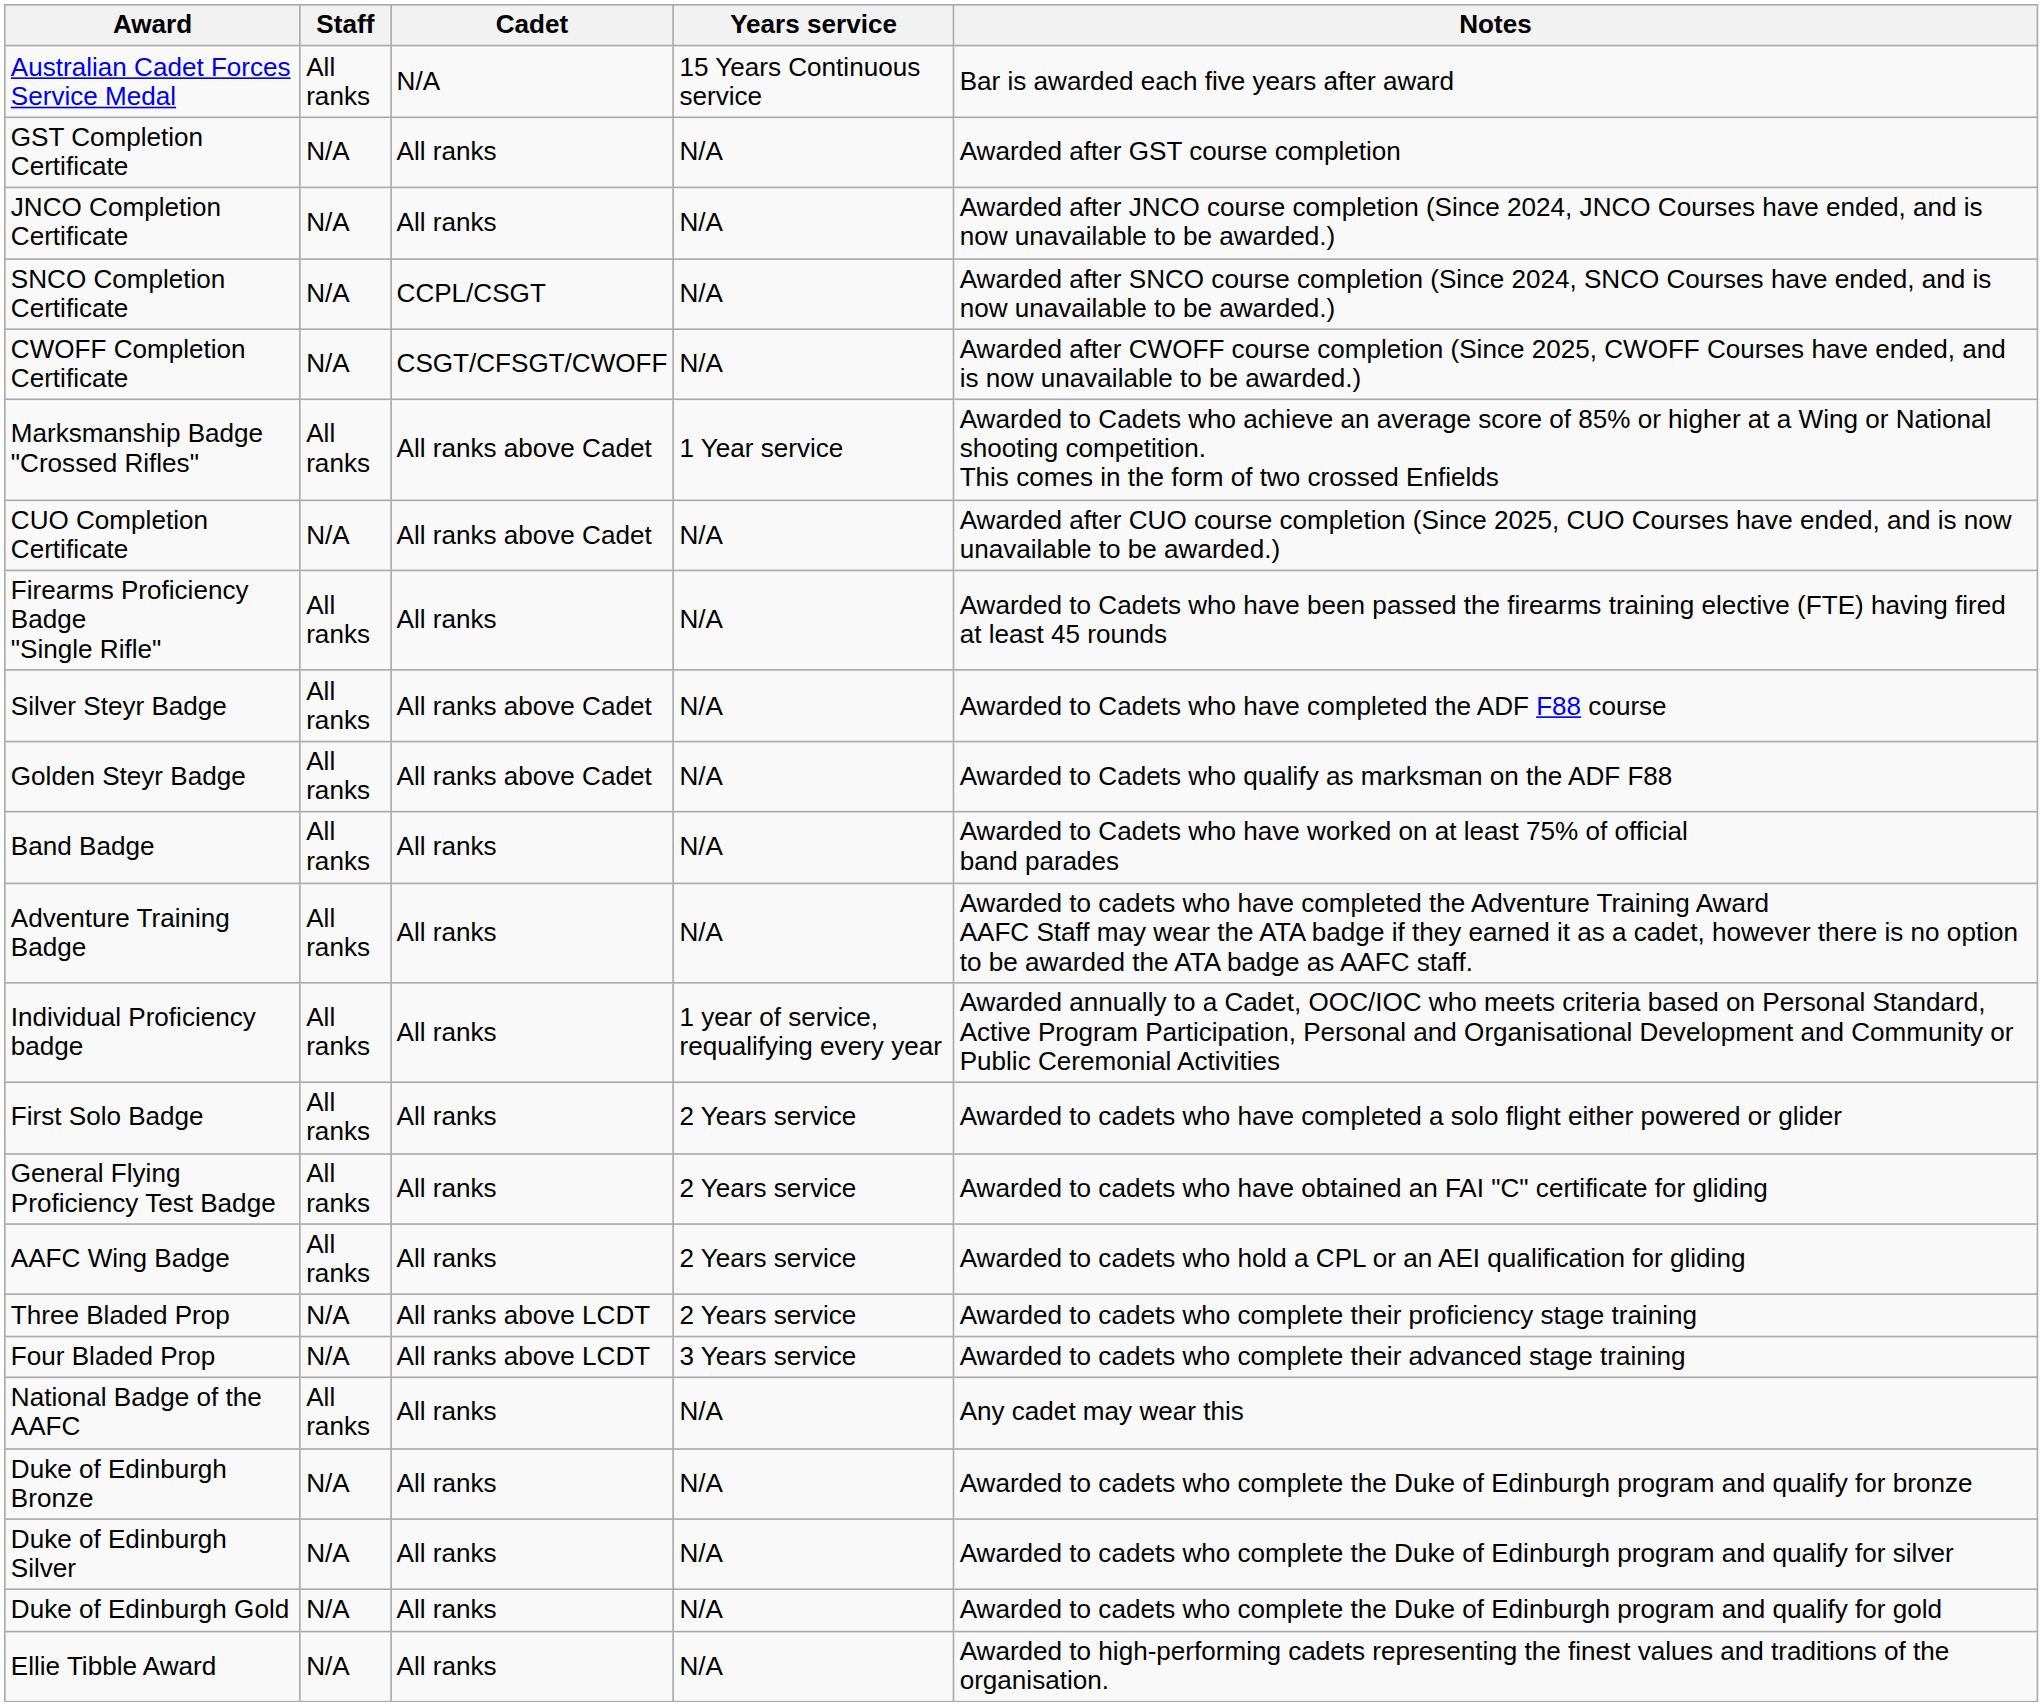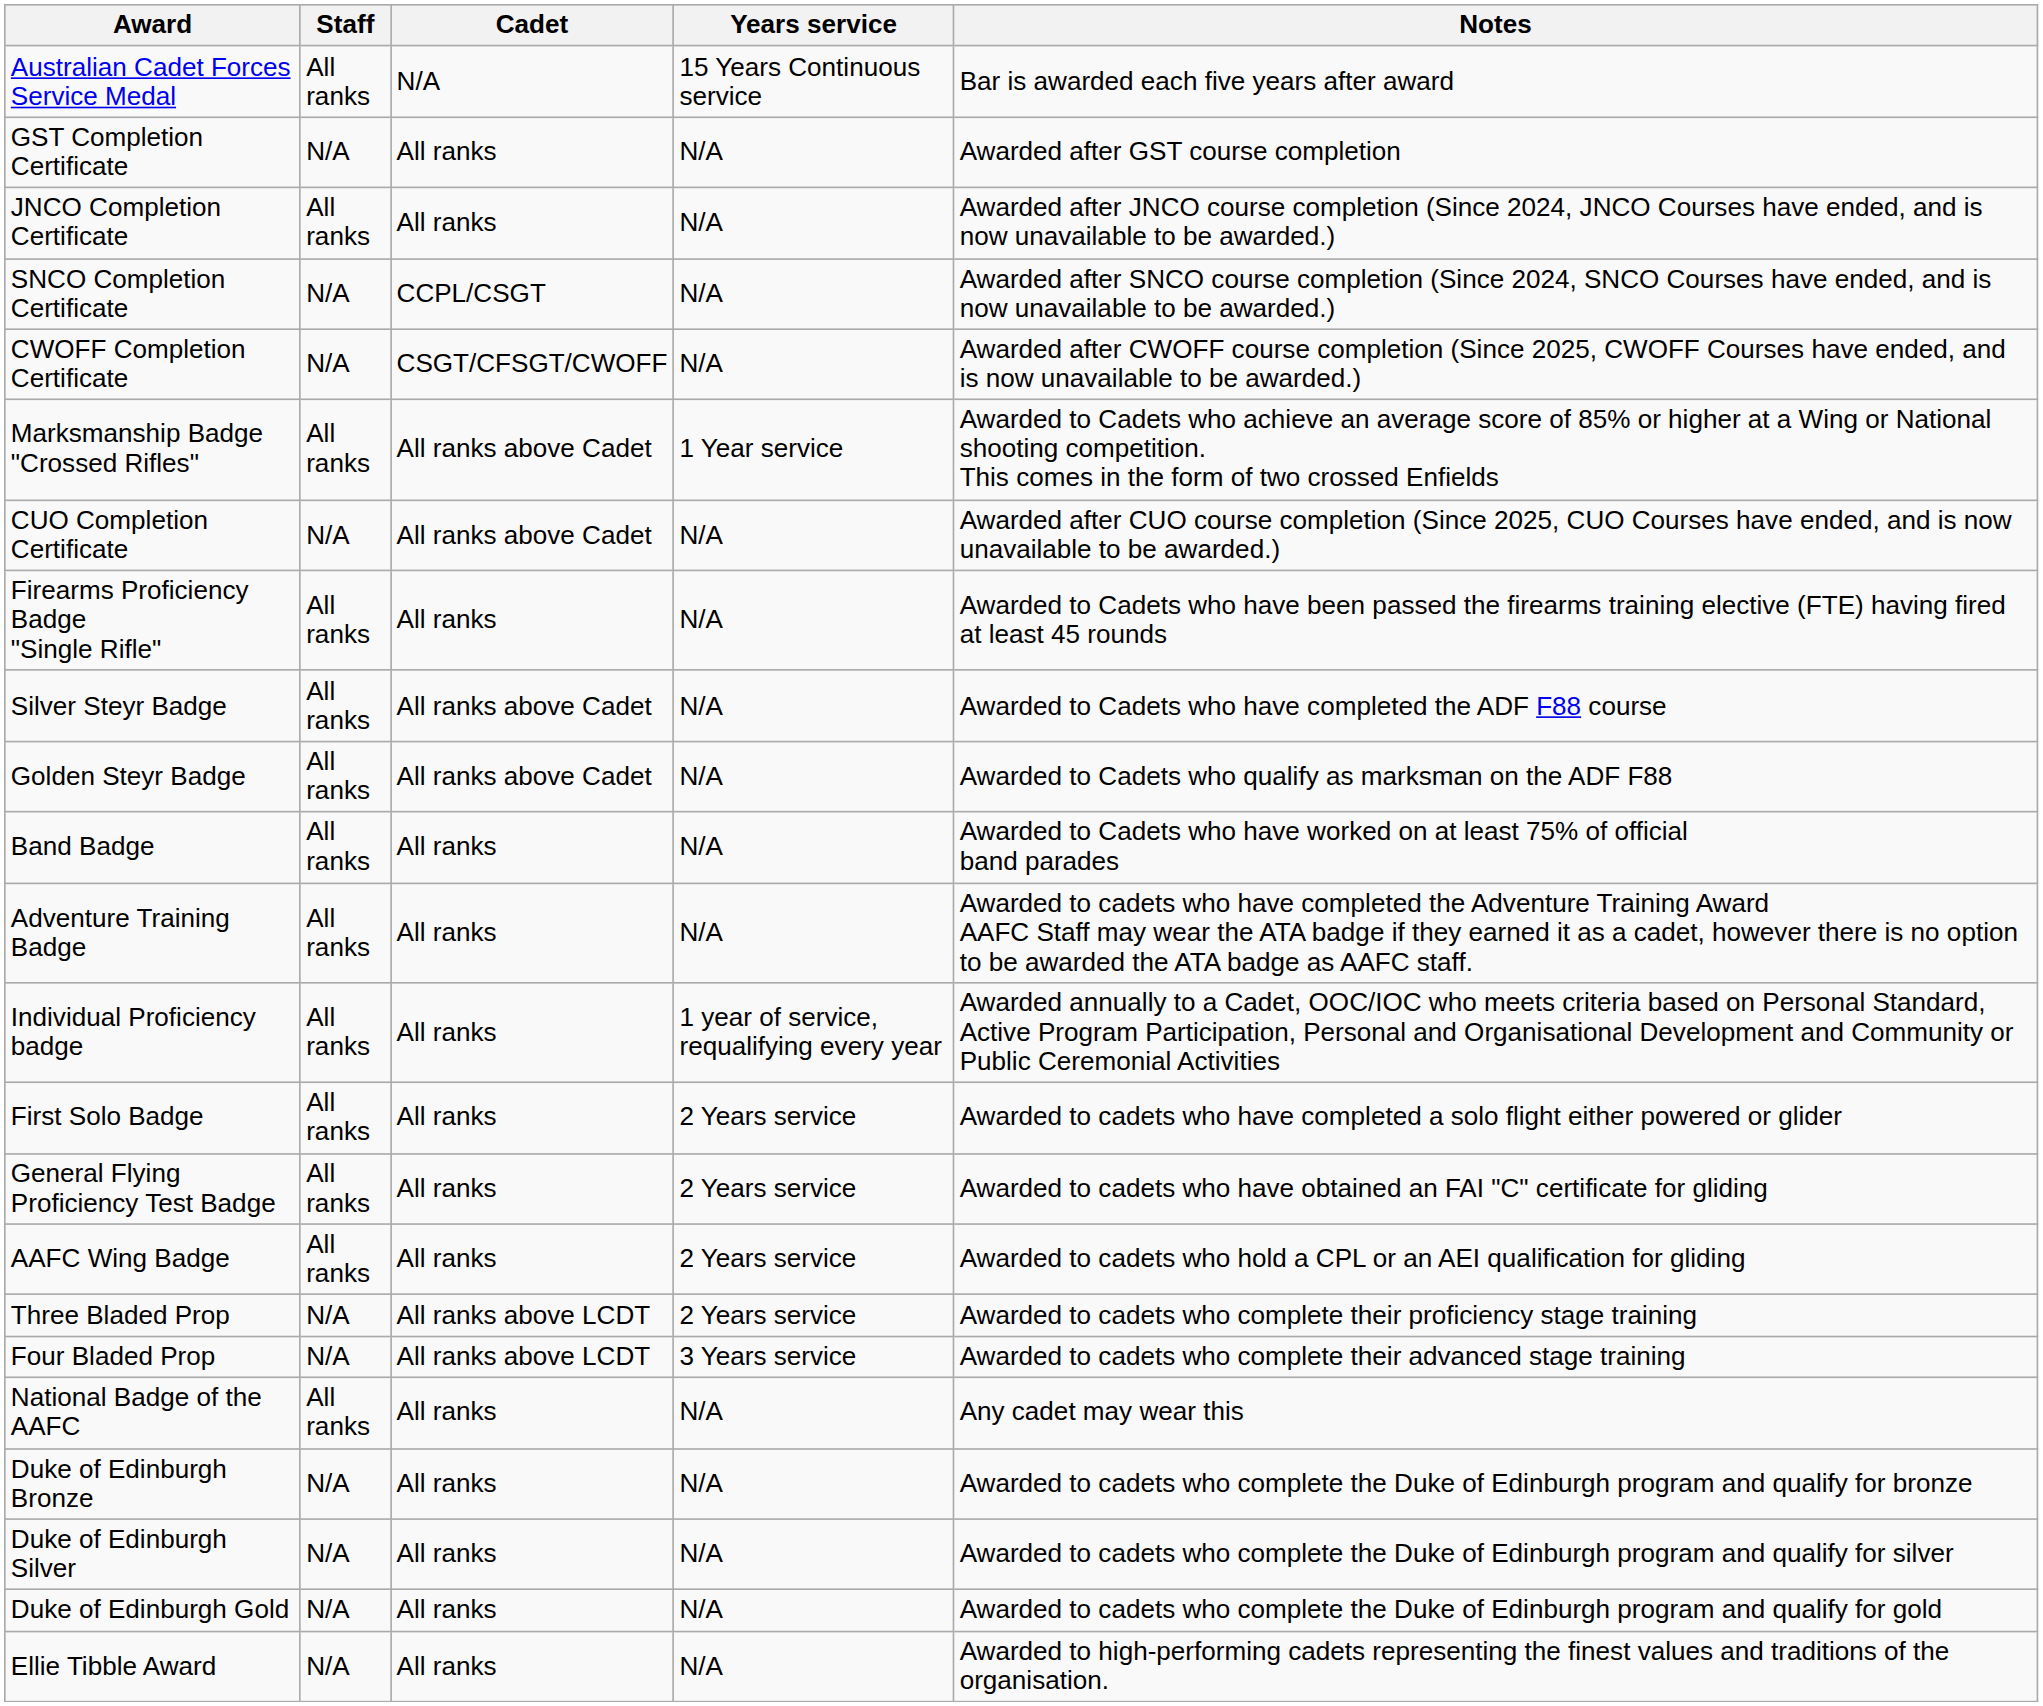 <table class="wikitable">
 <tr>
 <th>Award</th>
 <th>Staff</th>
 <th>Cadet</th>
 <th>Years service</th>
 <th>Notes</th>
 </tr>
 <tr>
 <td><a href='#'>Australian Cadet Forces Service Medal</a></td>
 <td>All ranks</td>
 <td>N/A</td>
 <td>15 Years Continuous service</td>
 <td>Bar is awarded each five years after award</td>
 </tr>
 <tr>
 <td>GST Completion Certificate</td>
 <td>N/A</td>
 <td>All ranks</td>
 <td>N/A</td>
 <td>Awarded after GST course completion</td>
 </tr>
 <tr>
 <td>JNCO Completion Certificate</td>
-<td>N/A</td>
+<td>All ranks</td>
 <td>All ranks</td>
 <td>N/A</td>
 <td>Awarded after JNCO course completion (Since 2024, JNCO Courses have ended, and is now unavailable to be awarded.)</td>
 </tr>
 <tr>
 <td>SNCO Completion Certificate</td>
 <td>N/A</td>
 <td>CCPL/CSGT</td>
 <td>N/A</td>
 <td>Awarded after SNCO course completion (Since 2024, SNCO Courses have ended, and is now unavailable to be awarded.)</td>
 </tr>
 <tr>
 <td>CWOFF Completion Certificate</td>
 <td>N/A</td>
 <td>CSGT/CFSGT/CWOFF</td>
 <td>N/A</td>
 <td>Awarded after CWOFF course completion (Since 2025, CWOFF Courses have ended, and is now unavailable to be awarded.)</td>
 </tr>
 <tr>
 <td>Marksmanship Badge<br>"Crossed Rifles"</td>
 <td>All ranks</td>
 <td>All ranks above Cadet</td>
 <td>1 Year service</td>
 <td>Awarded to Cadets who achieve an average score of 85% or higher at a Wing or National shooting competition.<br>This comes in the form of two crossed Enfields</td>
 </tr>
 <tr>
 <td>CUO Completion Certificate</td>
 <td>N/A</td>
 <td>All ranks above Cadet</td>
 <td>N/A</td>
 <td>Awarded after CUO course completion (Since 2025, CUO Courses have ended, and is now unavailable to be awarded.)</td>
 </tr>
 <tr>
 <td>Firearms Proficiency Badge<br>"Single Rifle"</td>
 <td>All ranks</td>
 <td>All ranks</td>
 <td>N/A</td>
 <td>Awarded to Cadets who have been passed the firearms training elective (FTE) having fired at least 45 rounds</td>
 </tr>
 <tr>
 <td>Silver Steyr Badge</td>
 <td>All ranks</td>
 <td>All ranks above Cadet</td>
 <td>N/A</td>
 <td>Awarded to Cadets who have completed the ADF <a href='#'>F88</a> course</td>
 </tr>
 <tr>
 <td>Golden Steyr Badge</td>
 <td>All ranks</td>
 <td>All ranks above Cadet</td>
 <td>N/A</td>
 <td>Awarded to Cadets who qualify as marksman on the ADF F88</td>
 </tr>
 <tr>
 <td>Band Badge</td>
 <td>All ranks</td>
 <td>All ranks</td>
 <td>N/A</td>
 <td>Awarded to Cadets who have worked on at least 75% of official<br>band parades</td>
 </tr>
 <tr>
 <td>Adventure Training Badge</td>
 <td>All ranks</td>
 <td>All ranks</td>
 <td>N/A</td>
 <td>Awarded to cadets who have completed the Adventure Training Award<br>AAFC Staff may wear the ATA badge if they earned it as a cadet, however there is no option to be awarded the ATA badge as AAFC staff.</td>
 </tr>
 <tr>
 <td>Individual Proficiency badge</td>
 <td>All ranks</td>
 <td>All ranks</td>
 <td>1 year of service, requalifying every year</td>
 <td>Awarded annually to a Cadet, OOC/IOC who meets criteria based on Personal Standard, Active Program Participation, Personal and Organisational Development and Community or Public Ceremonial Activities</td>
 </tr>
 <tr>
 <td>First Solo Badge</td>
 <td>All ranks</td>
 <td>All ranks</td>
 <td>2 Years service</td>
 <td>Awarded to cadets who have completed a solo flight either powered or glider</td>
 </tr>
 <tr>
 <td>General Flying Proficiency Test Badge</td>
 <td>All ranks</td>
 <td>All ranks</td>
 <td>2 Years service</td>
 <td>Awarded to cadets who have obtained an FAI "C" certificate for gliding</td>
 </tr>
 <tr>
 <td>AAFC Wing Badge</td>
 <td>All ranks</td>
 <td>All ranks</td>
 <td>2 Years service</td>
 <td>Awarded to cadets who hold a CPL or an AEI qualification for gliding</td>
 </tr>
 <tr>
 <td>Three Bladed Prop</td>
 <td>N/A</td>
 <td>All ranks above LCDT</td>
 <td>2 Years service</td>
 <td>Awarded to cadets who complete their proficiency stage training</td>
 </tr>
 <tr>
 <td>Four Bladed Prop</td>
 <td>N/A</td>
 <td>All ranks above LCDT</td>
 <td>3 Years service</td>
 <td>Awarded to cadets who complete their advanced stage training</td>
 </tr>
 <tr>
 <td>National Badge of the AAFC</td>
 <td>All ranks</td>
 <td>All ranks</td>
 <td>N/A</td>
 <td>Any cadet may wear this</td>
 </tr>
 <tr>
 <td>Duke of Edinburgh Bronze</td>
 <td>N/A</td>
 <td>All ranks</td>
 <td>N/A</td>
 <td>Awarded to cadets who complete the Duke of Edinburgh program and qualify for bronze</td>
 </tr>
 <tr>
 <td>Duke of Edinburgh Silver</td>
 <td>N/A</td>
 <td>All ranks</td>
 <td>N/A</td>
 <td>Awarded to cadets who complete the Duke of Edinburgh program and qualify for silver</td>
 </tr>
 <tr>
 <td>Duke of Edinburgh Gold</td>
 <td>N/A</td>
 <td>All ranks</td>
 <td>N/A</td>
 <td>Awarded to cadets who complete the Duke of Edinburgh program and qualify for gold</td>
 </tr>
 <tr>
 <td>Ellie Tibble Award</td>
 <td>N/A</td>
 <td>All ranks</td>
 <td>N/A</td>
 <td>Awarded to high-performing cadets representing the finest values and traditions of the organisation. </td>
 </tr>
 </table>
